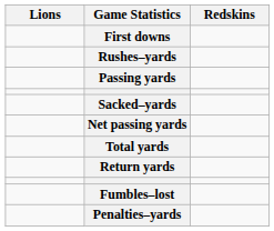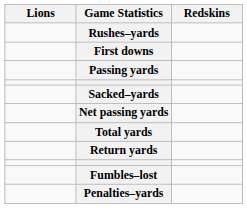 <table class="wikitable" style="margin: 1em auto 1em auto">
 <tr>
 <th style="width:30%;">Lions</th>
 <th style="width:40%;">Game Statistics</th>
 <th style="width:30%;">Redskins</th>
 </tr>
 <tr>
 <td style="text-align:right;"></td>
-<th>First downs</th>
+<th>Rushes–yards</th>
 <td></td>
 </tr>
 <tr>
 <td style="text-align:right;"></td>
-<th>Rushes–yards</th>
+<th>First downs</th>
 <td></td>
 </tr>
 <tr>
 <td style="text-align:right;"></td>
 <th>Passing yards</th>
 <td></td>
 </tr>
 <tr>
 <td style="text-align:right;"></td>
 <th></th>
 <td></td>
 </tr>
 <tr>
 <td style="text-align:right;"></td>
 <th>Sacked–yards</th>
 <td></td>
 </tr>
 <tr>
 <td style="text-align:right;"></td>
 <th>Net passing yards</th>
 <td></td>
 </tr>
 <tr>
 <td style="text-align:right;"></td>
 <th>Total yards</th>
 <td></td>
 </tr>
 <tr>
 <td style="text-align:right;"></td>
 <th>Return yards</th>
 <td></td>
 </tr>
 <tr>
 <td style="text-align:right;"></td>
 <th></th>
 <td></td>
 </tr>
 <tr>
 <td style="text-align:right;"></td>
 <th>Fumbles–lost</th>
 <td></td>
 </tr>
 <tr>
 <td style="text-align:right;"></td>
 <th>Penalties–yards</th>
 <td></td>
 </tr>
 </table>
